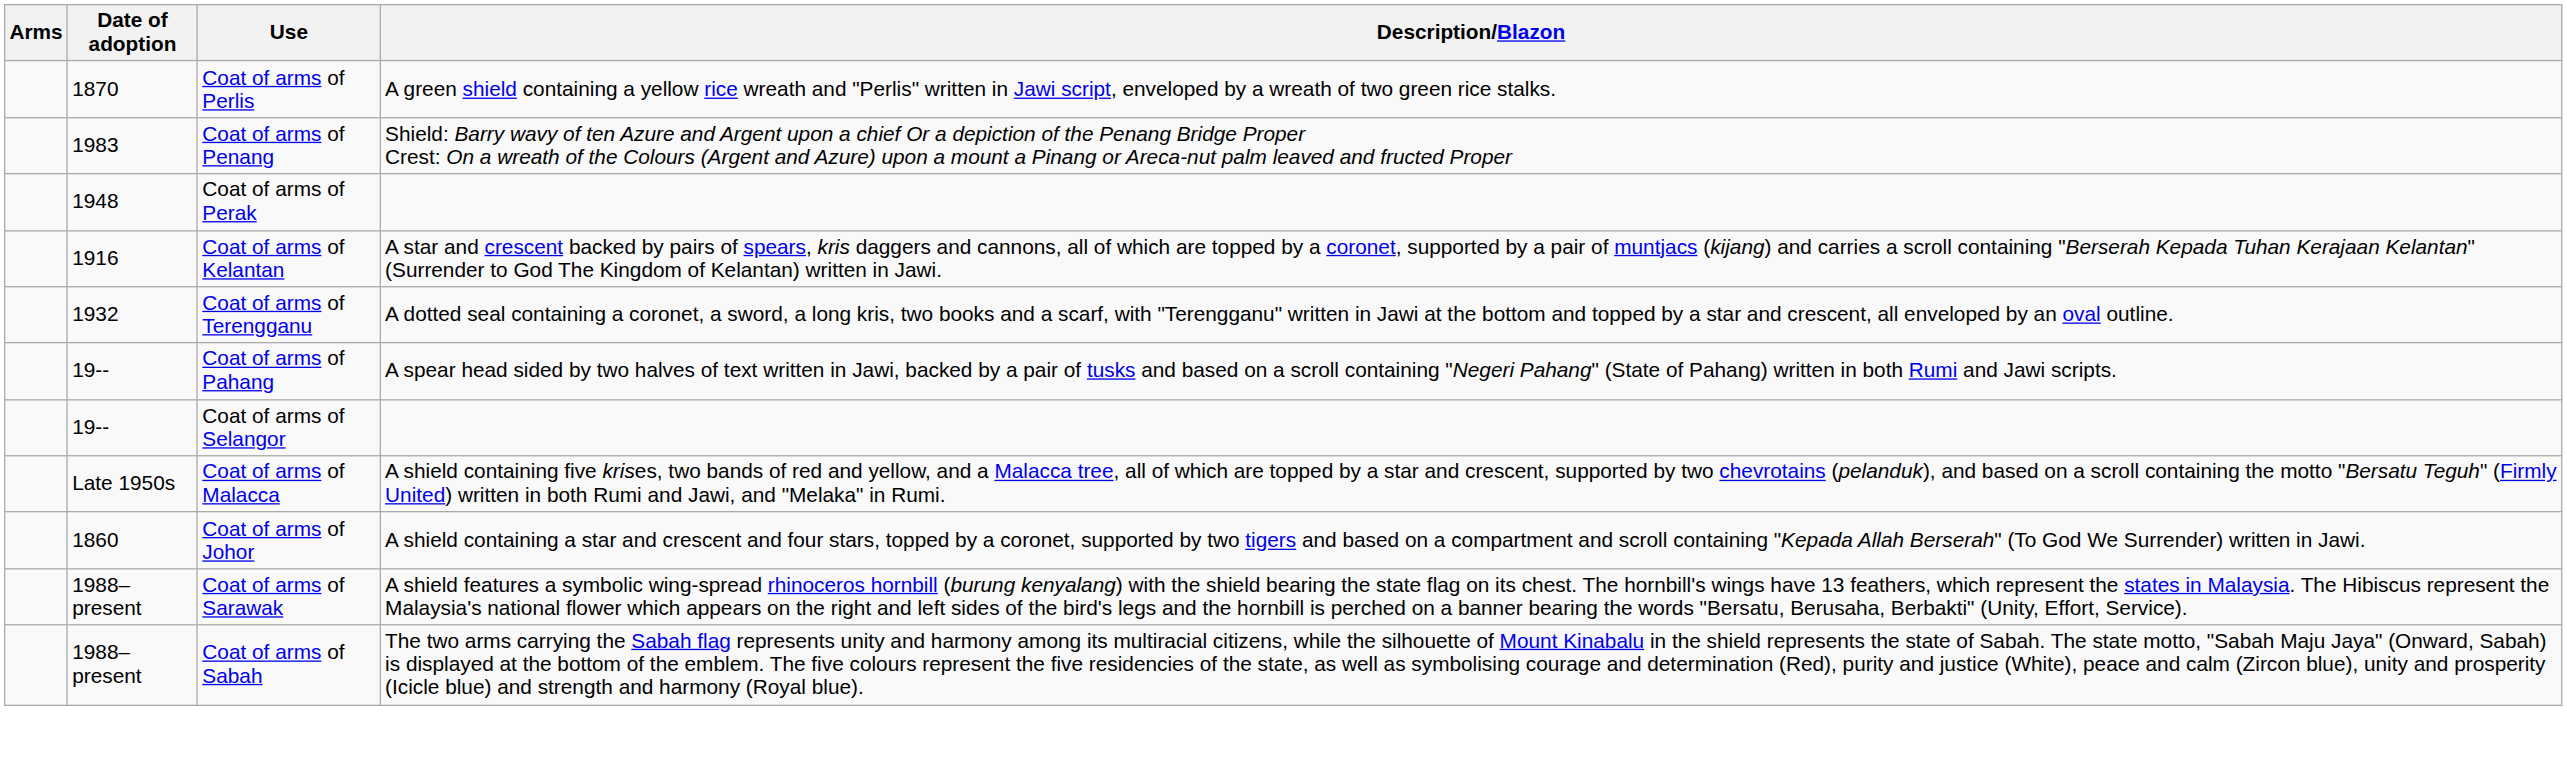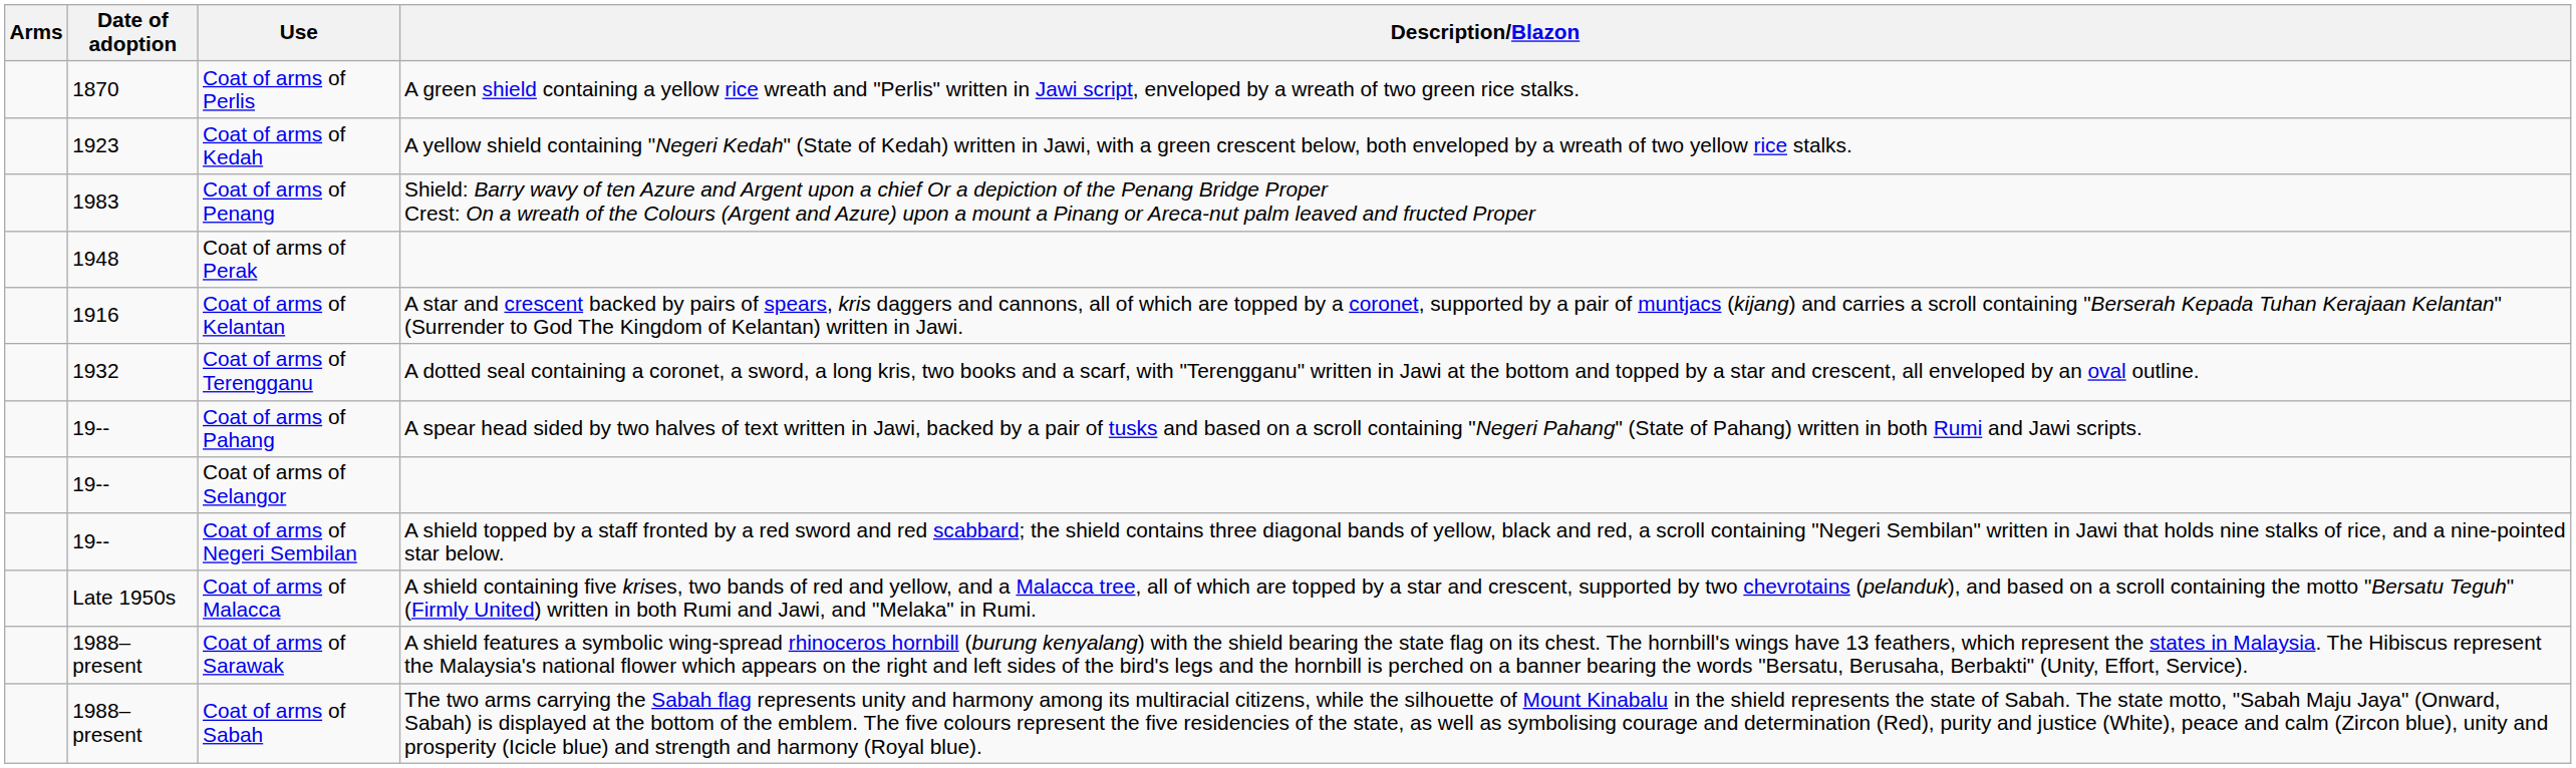 <table class="wikitable">
 <tr>
 <th>Arms</th>
 <th>Date of adoption</th>
 <th>Use</th>
 <th>Description/<a href='#'>Blazon</a></th>
 </tr>
 <tr>
 <td></td>
 <td>1870</td>
 <td><a href='#'>Coat of arms</a> of <a href='#'>Perlis</a></td>
 <td>A green <a href='#'>shield</a> containing a yellow <a href='#'>rice</a> wreath and "Perlis" written in <a href='#'>Jawi script</a>, enveloped by a wreath of two green rice stalks.</td>
+</tr>
+<tr>
+<td></td>
+<td>1923</td>
+<td><a href='#'>Coat of arms</a> of <a href='#'>Kedah</a></td>
+<td>A yellow shield containing "<em>Negeri Kedah</em>" (State of Kedah) written in Jawi, with a green crescent below, both enveloped by a wreath of two yellow <a href='#'>rice</a> stalks.</td>
 </tr>
 <tr>
 <td></td>
 <td>1983</td>
 <td><a href='#'>Coat of arms</a> of <a href='#'>Penang</a></td>
 <td>Shield: <em>Barry wavy of ten Azure and Argent upon a chief Or a depiction of the Penang Bridge Proper</em><br>Crest: <em>On a wreath of the Colours (Argent and Azure) upon a mount a Pinang or Areca-nut palm leaved and fructed Proper</em></td>
 </tr>
 <tr>
 <td></td>
 <td>1948</td>
 <td>Coat of arms of <a href='#'>Perak</a></td>
 <td></td>
 </tr>
 <tr>
 <td></td>
 <td>1916</td>
 <td><a href='#'>Coat of arms</a> of <a href='#'>Kelantan</a></td>
 <td>A star and <a href='#'>crescent</a> backed by pairs of <a href='#'>spears</a>, <em>kris</em> daggers and cannons, all of which are topped by a <a href='#'>coronet</a>, supported by a pair of <a href='#'>muntjacs</a> (<em>kijang</em>) and carries a scroll containing "<em>Berserah Kepada Tuhan Kerajaan Kelantan</em>" (Surrender to God The Kingdom of Kelantan) written in Jawi.</td>
 </tr>
 <tr>
 <td></td>
 <td>1932</td>
 <td><a href='#'>Coat of arms</a> of <a href='#'>Terengganu</a></td>
 <td>A dotted seal containing a coronet, a sword, a long kris, two books and a scarf, with "Terengganu" written in Jawi at the bottom and topped by a star and crescent, all enveloped by an <a href='#'>oval</a> outline.</td>
 </tr>
 <tr>
 <td></td>
 <td>19--</td>
 <td><a href='#'>Coat of arms</a> of <a href='#'>Pahang</a></td>
 <td>A spear head sided by two halves of text written in Jawi, backed by a pair of <a href='#'>tusks</a> and based on a scroll containing "<em>Negeri Pahang</em>" (State of Pahang) written in both <a href='#'>Rumi</a> and Jawi scripts.</td>
 </tr>
 <tr>
 <td></td>
 <td>19--</td>
 <td>Coat of arms of <a href='#'>Selangor</a></td>
 <td></td>
 </tr>
 <tr>
 <td></td>
+<td>19--</td>
+<td><a href='#'>Coat of arms</a> of <a href='#'>Negeri Sembilan</a></td>
+<td>A shield topped by a staff fronted by a red sword and red <a href='#'>scabbard</a>; the shield contains three diagonal bands of yellow, black and red, a scroll containing "Negeri Sembilan" written in Jawi that holds nine stalks of rice, and a nine-pointed star below.</td>
+</tr>
+<tr>
+<td></td>
 <td>Late 1950s</td>
 <td><a href='#'>Coat of arms</a> of <a href='#'>Malacca</a></td>
 <td>A shield containing five <em>kris</em>es, two bands of red and yellow, and a <a href='#'>Malacca tree</a>, all of which are topped by a star and crescent, supported by two <a href='#'>chevrotains</a> (<em>pelanduk</em>), and based on a scroll containing the motto "<em>Bersatu Teguh</em>" (<a href='#'>Firmly United</a>) written in both Rumi and Jawi, and "Melaka" in Rumi.</td>
-</tr>
-<tr>
-<td></td>
-<td>1860</td>
-<td><a href='#'>Coat of arms</a> of <a href='#'>Johor</a></td>
-<td>A shield containing a star and crescent and four stars, topped by a coronet, supported by two <a href='#'>tigers</a> and based on a compartment and scroll containing "<em>Kepada Allah Berserah</em>" (To God We Surrender) written in Jawi.</td>
 </tr>
 <tr>
 <td></td>
 <td>1988–present</td>
 <td><a href='#'>Coat of arms</a> of <a href='#'>Sarawak</a></td>
 <td>A shield features a symbolic wing-spread <a href='#'>rhinoceros hornbill</a> (<em>burung kenyalang</em>) with the shield bearing the state flag on its chest. The hornbill's wings have 13 feathers, which represent the <a href='#'>states in Malaysia</a>. The Hibiscus represent the Malaysia's national flower which appears on the right and left sides of the bird's legs and the hornbill is perched on a banner bearing the words "Bersatu, Berusaha, Berbakti" (Unity, Effort, Service).</td>
 </tr>
 <tr>
 <td></td>
 <td>1988–present</td>
 <td><a href='#'>Coat of arms</a> of <a href='#'>Sabah</a></td>
 <td>The two arms carrying the <a href='#'>Sabah flag</a> represents unity and harmony among its multiracial citizens, while the silhouette of <a href='#'>Mount Kinabalu</a> in the shield represents the state of Sabah. The state motto, "Sabah Maju Jaya" (Onward, Sabah) is displayed at the bottom of the emblem. The five colours represent the five residencies of the state, as well as symbolising courage and determination (Red), purity and justice (White), peace and calm (Zircon blue), unity and prosperity (Icicle blue) and strength and harmony (Royal blue).</td>
 </tr>
 </table>
